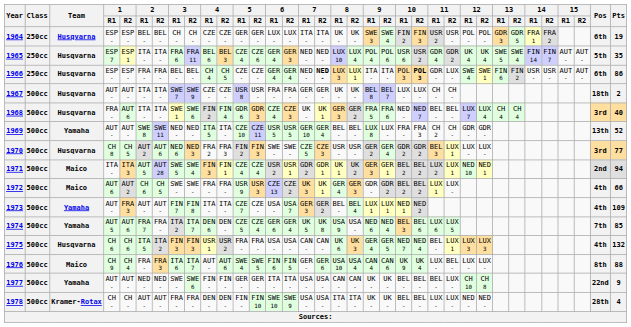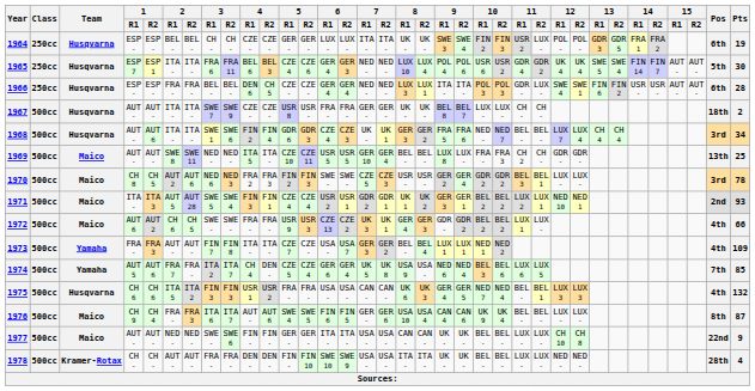 <table class="wikitable" style="text-align:center; font-size:70%">
 <tr>
 <th valign="middle" rowspan=2>Year</th>
 <th valign="middle" rowspan=2>Class</th>
 <th valign="middle" rowspan=2>Team</th>
 <th colspan=2>1</th>
 <th colspan=2>2</th>
 <th colspan=2>3</th>
 <th colspan=2>4</th>
 <th colspan=2>5</th>
 <th colspan=2>6</th>
 <th colspan=2>7</th>
 <th colspan=2>8</th>
 <th colspan=2>9</th>
 <th colspan=2>10</th>
 <th colspan=2>11</th>
 <th colspan=2>12</th>
 <th colspan=2>13</th>
 <th colspan=2>14</th>
 <th colspan=2>15</th>
 <th rowspan=2>Pos</th>
 <th rowspan=2>Pts</th>
 </tr>
 <tr>
 <th>R1</th>
 <th>R2</th>
 <th>R1</th>
 <th>R2</th>
 <th>R1</th>
 <th>R2</th>
 <th>R1</th>
 <th>R2</th>
 <th>R1</th>
 <th>R2</th>
 <th>R1</th>
 <th>R2</th>
 <th>R1</th>
 <th>R2</th>
 <th>R1</th>
 <th>R2</th>
 <th>R1</th>
 <th>R2</th>
 <th>R1</th>
 <th>R2</th>
 <th>R1</th>
 <th>R2</th>
 <th>R1</th>
 <th>R2</th>
 <th>R1</th>
 <th>R2</th>
 <th>R1</th>
 <th>R2</th>
 <th>R1</th>
 <th>R2</th>
 </tr>
 <tr>
 <th><a href='#'>1964</a></th>
 <th>250cc</th>
 <th><a href='#'>Husqvarna</a></th>
 <td>ESP<br><small>-</small></td>
 <td>ESP<br><small>-</small></td>
 <td>BEL<br><small>-</small></td>
 <td>BEL<br><small>-</small></td>
 <td>CH<br><small>-</small></td>
 <td>CH<br><small>-</small></td>
 <td>CZE<br><small>-</small></td>
 <td>CZE<br><small>-</small></td>
 <td>GER<br><small>-</small></td>
 <td>GER<br><small>-</small></td>
 <td>LUX<br><small>-</small></td>
 <td>LUX<br><small>-</small></td>
 <td>ITA<br><small>-</small></td>
 <td>ITA<br><small>-</small></td>
 <td>UK<br><small>-</small></td>
 <td>UK<br><small>-</small></td>
 <td style="background:#ffdf9f;">SWE<br><small>3</small></td>
 <td style="background:#dfffdf;">SWE<br><small>4</small></td>
 <td style="background:#dfdfdf;">FIN<br><small>2</small></td>
 <td style="background:#ffdf9f;">FIN<br><small>3</small></td>
 <td style="background:#dfdfdf;">USR<br><small>2</small></td>
-<td>USR<br><small>-</small></td>
+<td>LUX<br><small>-</small></td>
 <td>POL<br><small>-</small></td>
 <td>POL<br><small>-</small></td>
 <td style="background:#ffdf9f;">GDR<br><small>3</small></td>
 <td style="background:#dfffdf;">GDR<br><small>5</small></td>
 <td style="background:#ffffbf;">FRA<br><small>1</small></td>
 <td style="background:#dfdfdf;">FRA<br><small>2</small></td>
 <td></td>
 <td></td>
 <th>6th</th>
 <th>19</th>
 </tr>
 <tr>
 <th><a href='#'>1965</a></th>
 <th>250cc</th>
 <th>Husqvarna</th>
 <td style="background:#dfffdf;">ESP<br><small>7</small></td>
 <td style="background:#ffffbf;">ESP<br><small>1</small></td>
 <td>ITA<br><small>-</small></td>
 <td>ITA<br><small>-</small></td>
 <td style="background:#dfffdf;">FRA<br><small>6</small></td>
 <td style="background:#cfcfff;">FRA<br><small>11</small></td>
 <td style="background:#dfffdf;">BEL<br><small>6</small></td>
 <td style="background:#ffdf9f;">BEL<br><small>3</small></td>
 <td style="background:#dfffdf;">CZE<br><small>4</small></td>
 <td style="background:#dfffdf;">CZE<br><small>6</small></td>
 <td style="background:#dfffdf;">GER<br><small>4</small></td>
 <td style="background:#ffdf9f;">GER<br><small>3</small></td>
 <td>NED<br><small>-</small></td>
 <td>NED<br><small>-</small></td>
 <td style="background:#cfcfff;">LUX<br><small>10</small></td>
 <td style="background:#dfffdf;">LUX<br><small>4</small></td>
 <td style="background:#dfffdf;">POL<br><small>4</small></td>
 <td style="background:#dfffdf;">POL<br><small>6</small></td>
 <td style="background:#dfffdf;">USR<br><small>6</small></td>
 <td style="background:#dfdfdf;">USR<br><small>2</small></td>
 <td style="background:#dfffdf;">GDR<br><small>4</small></td>
 <td style="background:#dfdfdf;">GDR<br><small>2</small></td>
 <td style="background:#dfffdf;">UK<br><small>4</small></td>
 <td style="background:#dfffdf;">UK<br><small>4</small></td>
 <td style="background:#dfffdf;">SWE<br><small>5</small></td>
 <td style="background:#dfffdf;">SWE<br><small>4</small></td>
 <td style="background:#cfcfff;">FIN<br><small>14</small></td>
 <td style="background:#cfcfff;">FIN<br><small>7</small></td>
 <td>AUT<br><small>-</small></td>
 <td>AUT<br><small>-</small></td>
 <th>5th</th>
-<th>35</th>
+<th>30</th>
 </tr>
 <tr>
 <th><a href='#'>1966</a></th>
 <th>250cc</th>
 <th>Husqvarna</th>
 <td>ESP<br><small>-</small></td>
 <td>ESP<br><small>-</small></td>
 <td>FRA<br><small>-</small></td>
 <td>FRA<br><small>-</small></td>
 <td>BEL<br><small>-</small></td>
 <td>BEL<br><small>-</small></td>
-<td style="background:#dfffdf;">CH<br><small>4</small></td>
+<td style="background:#dfffdf;">DEN<br><small>6</small></td>
 <td style="background:#dfffdf;">CH<br><small>5</small></td>
 <td>CZE<br><small>-</small></td>
 <td>CZE<br><small>-</small></td>
 <td style="background:#dfffdf;">GER<br><small>4</small></td>
 <td style="background:#dfffdf;">GER<br><small>4</small></td>
 <td>NED<br><small>-</small></td>
-<td><strong>NED<br><small>-</small></strong></td>
+<td>NED<br><small>-</small></td>
 <td style="background:#ffdf9f;">LUX<br><small>3</small></td>
 <td style="background:#ffffbf;">LUX<br><small>1</small></td>
 <td>ITA<br><small>-</small></td>
 <td>ITA<br><small>-</small></td>
 <td style="background:#ffdf9f;">POL<br><small>3</small></td>
-<td style="background:#ffdf9f;"><strong>POL<br><small>3</small></strong></td>
+<td style="background:#ffdf9f;">POL<br><small>3</small></td>
 <td>GDR<br><small>-</small></td>
 <td>LUX<br><small>-</small></td>
 <td style="background:#dfffdf;">SWE<br><small>4</small></td>
 <td style="background:#ffffbf;">SWE<br><small>1</small></td>
 <td style="background:#dfffdf;">FIN<br><small>6</small></td>
 <td style="background:#dfdfdf;">FIN<br><small>2</small></td>
 <td>USR<br><small>-</small></td>
 <td>USR<br><small>-</small></td>
 <td>AUT<br><small>-</small></td>
 <td>AUT<br><small>-</small></td>
 <th>6th</th>
-<th>86</th>
+<th>28</th>
 </tr>
 <tr>
 <th><a href='#'>1967</a></th>
 <th>500cc</th>
 <th>Husqvarna</th>
 <td>AUT<br><small>-</small></td>
 <td>AUT<br><small>-</small></td>
 <td>ITA<br><small>-</small></td>
 <td>ITA<br><small>-</small></td>
 <td style="background:#cfcfff;">SWE<br><small>7</small></td>
 <td style="background:#cfcfff;">SWE<br><small>9</small></td>
 <td>CZE<br><small>-</small></td>
 <td>CZE<br><small>-</small></td>
 <td style="background:#cfcfff;">USR<br><small>8</small></td>
 <td>USR<br><small>-</small></td>
 <td>FRA<br><small>-</small></td>
 <td>FRA<br><small>-</small></td>
 <td>GER<br><small>-</small></td>
 <td>GER<br><small>-</small></td>
 <td>UK<br><small>-</small></td>
 <td>UK<br><small>-</small></td>
 <td style="background:#cfcfff;">BEL<br><small>8</small></td>
 <td style="background:#cfcfff;">BEL<br><small>7</small></td>
 <td>LUX<br><small>-</small></td>
 <td>LUX<br><small>-</small></td>
 <td>CH<br><small>-</small></td>
 <td>CH<br><small>-</small></td>
 <td></td>
 <td></td>
 <td></td>
 <td></td>
 <td></td>
 <td></td>
 <td></td>
 <td></td>
 <th>18th</th>
 <th>2</th>
 </tr>
 <tr>
 <th><a href='#'>1968</a></th>
 <th>500cc</th>
 <th>Husqvarna</th>
-<td>FRA<br><small>-</small></td>
+<td>AUT<br><small>-</small></td>
 <td style="background:#dfffdf;">AUT<br><small>6</small></td>
 <td>ITA<br><small>-</small></td>
 <td>ITA<br><small>-</small></td>
 <td style="background:#ffffbf;">SWE<br><small>1</small></td>
 <td style="background:#dfffdf;">SWE<br><small>6</small></td>
 <td style="background:#dfdfdf;">FIN<br><small>2</small></td>
 <td style="background:#dfffdf;">FIN<br><small>4</small></td>
 <td style="background:#dfffdf;">GDR<br><small>6</small></td>
 <td style="background:#ffdf9f;">GDR<br><small>3</small></td>
 <td style="background:#dfffdf;">CZE<br><small>4</small></td>
 <td style="background:#ffdf9f;">CZE<br><small>3</small></td>
 <td>UK<br><small>-</small></td>
 <td style="background:#ffffbf;">UK<br><small>1</small></td>
 <td style="background:#ffdf9f;">GER<br><small>3</small></td>
 <td style="background:#dfdfdf;">GER<br><small>2</small></td>
 <td style="background:#dfffdf;">FRA<br><small>5</small></td>
 <td style="background:#dfffdf;">FRA<br><small>6</small></td>
 <td>NED<br><small>-</small></td>
 <td style="background:#cfcfff;">NED<br><small>7</small></td>
 <td>BEL<br><small>-</small></td>
 <td>BEL<br><small>-</small></td>
 <td style="background:#cfcfff;">LUX<br><small>7</small></td>
 <td style="background:#dfffdf;">LUX<br><small>4</small></td>
 <td style="background:#dfffdf;">CH<br><small>4</small></td>
 <td style="background:#dfffdf;">CH<br><small>4</small></td>
 <td></td>
 <td></td>
 <td></td>
 <td></td>
 <th style="background:#FFDF9F;">3rd</th>
-<th style="background:#FFDF9F;">40</th>
+<th style="background:#FFDF9F;">34</th>
 </tr>
 <tr>
 <th><a href='#'>1969</a></th>
 <th>500cc</th>
-<th>Yamaha</th>
+<th><a href='#'>Maico</a></th>
 <td>AUT<br><small>-</small></td>
 <td>AUT<br><small>-</small></td>
 <td style="background:#dfffdf;">SWE<br><small>8</small></td>
 <td style="background:#cfcfff;">SWE<br><small>11</small></td>
 <td>NED<br><small>-</small></td>
 <td>NED<br><small>-</small></td>
 <td style="background:#dfffdf;">ITA<br><small>5</small></td>
 <td>ITA<br><small>-</small></td>
 <td style="background:#dfffdf;">CZE<br><small>10</small></td>
 <td style="background:#cfcfff;">CZE<br><small>11</small></td>
 <td style="background:#dfffdf;">USR<br><small>5</small></td>
 <td style="background:#dfffdf;">USR<br><small>5</small></td>
 <td style="background:#dfffdf;">GER<br><small>10</small></td>
 <td style="background:#dfffdf;">GER<br><small>4</small></td>
 <td>BEL<br><small>-</small></td>
 <td>BEL<br><small>-</small></td>
 <td style="background:#dfffdf;">LUX<br><small>8</small></td>
 <td>LUX<br><small>-</small></td>
 <td>FRA<br><small>-</small></td>
 <td>FRA<br><small>3</small></td>
 <td>CH<br><small>2</small></td>
 <td>CH<br><small>-</small></td>
 <td>GDR<br><small>-</small></td>
 <td>GDR<br><small>-</small></td>
 <td></td>
 <td></td>
 <td></td>
 <td></td>
 <td></td>
 <td></td>
 <th>13th</th>
-<th>52</th>
+<th>25</th>
 </tr>
 <tr>
 <th><a href='#'>1970</a></th>
 <th>500cc</th>
-<th>Husqvarna</th>
+<th>Maico</th>
 <td style="background:#dfffdf;">CH<br><small>8</small></td>
 <td style="background:#dfffdf;">CH<br><small>5</small></td>
 <td style="background:#dfdfdf;">AUT<br><small>2</small></td>
 <td style="background:#dfffdf;">AUT<br><small>6</small></td>
 <td style="background:#dfffdf;">NED<br><small>6</small></td>
 <td style="background:#ffdf9f;">NED<br><small>3</small></td>
 <td>FRA<br><small>2</small></td>
 <td>FRA<br><small>3</small></td>
 <td style="background:#dfdfdf;">FIN<br><small>2</small></td>
 <td style="background:#ffdf9f;">FIN<br><small>3</small></td>
 <td>SWE<br><small>-</small></td>
 <td>SWE<br><small>-</small></td>
 <td style="background:#dfffdf;">CZE<br><small>5</small></td>
 <td style="background:#ffdf9f;">CZE<br><small>3</small></td>
 <td>USR<br><small>-</small></td>
 <td>USR<br><small>-</small></td>
 <td style="background:#dfdfdf;">GER<br><small>2</small></td>
 <td style="background:#dfffdf;">GER<br><small>4</small></td>
 <td style="background:#dfdfdf;">GDR<br><small>2</small></td>
 <td style="background:#dfdfdf;">GDR<br><small>2</small></td>
 <td style="background:#ffdf9f;">BEL<br><small>3</small></td>
-<td style="background:#ffffbf;">LUX<br><small>1</small></td>
+<td style="background:#ffffbf;">BEL<br><small>1</small></td>
 <td>LUX<br><small>-</small></td>
 <td>LUX<br><small>-</small></td>
 <td></td>
 <td></td>
 <td></td>
 <td></td>
 <td></td>
 <td></td>
 <th style="background:#FFDF9F;">3rd</th>
-<th style="background:#FFDF9F;">77</th>
+<th style="background:#FFDF9F;">78</th>
 </tr>
 <tr>
 <th><a href='#'>1971</a></th>
 <th>500cc</th>
 <th>Maico</th>
 <td>ITA<br><small>-</small></td>
 <td style="background:#ffdf9f;">ITA<br><small>3</small></td>
 <td style="background:#dfffdf;">AUT<br><small>5</small></td>
 <td style="background:#cfcfff;">AUT<br><small>28</small></td>
 <td style="background:#dfffdf;">SWE<br><small>5</small></td>
 <td style="background:#dfffdf;">SWE<br><small>4</small></td>
 <td style="background:#ffdf9f;">FIN<br><small>3</small></td>
 <td style="background:#ffffbf;">FIN<br><small>1</small></td>
 <td style="background:#dfffdf;">CZE<br><small>4</small></td>
 <td style="background:#dfffdf;">CZE<br><small>4</small></td>
 <td style="background:#dfdfdf;">USR<br><small>2</small></td>
 <td style="background:#ffffbf;">USR<br><small>1</small></td>
 <td style="background:#dfdfdf;">GDR<br><small>2</small></td>
 <td style="background:#ffffbf;">GDR<br><small>1</small></td>
 <td style="background:#ffffbf;">UK<br><small>1</small></td>
 <td style="background:#dfdfdf;">UK<br><small>2</small></td>
 <td style="background:#ffdf9f;">GER<br><small>3</small></td>
 <td style="background:#ffffbf;">GER<br><small>1</small></td>
 <td style="background:#dfdfdf;">BEL<br><small>2</small></td>
 <td style="background:#dfdfdf;">BEL<br><small>2</small></td>
 <td style="background:#dfdfdf;">LUX<br><small>2</small></td>
 <td style="background:#ffffbf;">LUX<br><small>1</small></td>
 <td style="background:#dfffdf;">NED<br><small>10</small></td>
 <td style="background:#ffffbf;">NED<br><small>1</small></td>
 <td></td>
 <td></td>
 <td></td>
 <td></td>
 <td></td>
 <td></td>
 <th style="background:#DFDFDF;">2nd</th>
-<th style="background:#DFDFDF;">94</th>
+<th style="background:#DFDFDF;">93</th>
 </tr>
 <tr>
 <th><a href='#'>1972</a></th>
 <th>500cc</th>
 <th>Maico</th>
 <td style="background:#dfffdf;">AUT<br><small>6</small></td>
 <td style="background:#dfdfdf;">AUT<br><small>2</small></td>
 <td style="background:#dfffdf;">CH<br><small>6</small></td>
 <td style="background:#dfffdf;">CH<br><small>5</small></td>
 <td>SWE<br><small>-</small></td>
 <td>SWE<br><small>-</small></td>
 <td>FRA<br><small>-</small></td>
 <td>FRA<br><small>-</small></td>
 <td style="background:#dfffdf;">USR<br><small>9</small></td>
 <td style="background:#ffdf9f;">USR<br><small>3</small></td>
 <td style="background:#cfcfff;">CZE<br><small>13</small></td>
 <td style="background:#dfdfdf;">CZE<br><small>2</small></td>
 <td style="background:#ffdf9f;">UK<br><small>3</small></td>
 <td style="background:#ffffbf;">UK<br><small>1</small></td>
 <td style="background:#dfffdf;">GER<br><small>4</small></td>
 <td style="background:#ffdf9f;">GER<br><small>3</small></td>
 <td>GDR<br><small>-</small></td>
 <td style="background:#dfdfdf;">GDR<br><small>2</small></td>
 <td style="background:#dfdfdf;">BEL<br><small>2</small></td>
 <td style="background:#dfdfdf;">BEL<br><small>2</small></td>
 <td style="background:#ffffbf;">LUX<br><small>1</small></td>
 <td>LUX<br><small>-</small></td>
 <td></td>
 <td></td>
 <td></td>
 <td></td>
 <td></td>
 <td></td>
 <td></td>
 <td></td>
 <th>4th</th>
 <th>66</th>
 </tr>
 <tr>
 <th><a href='#'>1973</a></th>
 <th>500cc</th>
 <th><a href='#'>Yamaha</a></th>
-<td>AUT<br><small>-</small></td>
+<td>FRA<br><small>-</small></td>
 <td style="background:#ffdf9f;">FRA<br><small>3</small></td>
 <td>AUT<br><small>-</small></td>
 <td>AUT<br><small>-</small></td>
 <td style="background:#dfffdf;">FIN<br><small>7</small></td>
 <td style="background:#dfffdf;">FIN<br><small>8</small></td>
 <td>ITA<br><small>-</small></td>
 <td>ITA<br><small>-</small></td>
 <td style="background:#dfffdf;">CZE<br><small>7</small></td>
 <td>CZE<br><small>-</small></td>
 <td>USA<br><small>-</small></td>
 <td style="background:#dfffdf;">USA<br><small>7</small></td>
 <td style="background:#ffdf9f;">GER<br><small>3</small></td>
 <td style="background:#dfdfdf;">GER<br><small>2</small></td>
 <td>BEL<br><small>-</small></td>
 <td style="background:#dfffdf;">BEL<br><small>4</small></td>
 <td style="background:#ffffbf;">LUX<br><small>1</small></td>
 <td style="background:#ffffbf;">LUX<br><small>1</small></td>
 <td style="background:#ffffbf;">NED<br><small>1</small></td>
 <td style="background:#dfdfdf;">NED<br><small>2</small></td>
 <td></td>
 <td></td>
 <td></td>
 <td></td>
 <td></td>
 <td></td>
 <td></td>
 <td></td>
 <td></td>
 <td></td>
 <th>4th</th>
 <th>109</th>
 </tr>
 <tr>
 <th><a href='#'>1974</a></th>
 <th>500cc</th>
 <th>Yamaha</th>
 <td style="background:#dfffdf;">AUT<br><small>5</small></td>
 <td style="background:#dfffdf;">AUT<br><small>6</small></td>
 <td style="background:#dfffdf;">FRA<br><small>7</small></td>
 <td>FRA<br><small>-</small></td>
 <td style="background:#dfdfdf;">ITA<br><small>2</small></td>
 <td style="background:#dfffdf;">ITA<br><small>7</small></td>
-<td style="background:#dfffdf;">DEN<br><small>6</small></td>
+<td style="background:#dfffdf;">CH<br><small>4</small></td>
 <td>DEN<br><small>-</small></td>
 <td style="background:#dfffdf;">CZE<br><small>5</small></td>
 <td style="background:#dfffdf;">CZE<br><small>4</small></td>
 <td style="background:#dfffdf;">GER<br><small>6</small></td>
 <td style="background:#dfffdf;">GER<br><small>4</small></td>
 <td style="background:#dfffdf;">UK<br><small>5</small></td>
 <td style="background:#dfffdf;">UK<br><small>8</small></td>
 <td style="background:#dfffdf;">USA<br><small>9</small></td>
 <td>USA<br><small>-</small></td>
 <td style="background:#dfffdf;">NED<br><small>6</small></td>
 <td style="background:#dfffdf;">NED<br><small>4</small></td>
 <td style="background:#ffdf9f;">BEL<br><small>3</small></td>
 <td style="background:#dfffdf;">BEL<br><small>6</small></td>
 <td style="background:#dfffdf;">LUX<br><small>6</small></td>
 <td style="background:#dfffdf;">LUX<br><small>5</small></td>
 <td></td>
 <td></td>
 <td></td>
 <td></td>
 <td></td>
 <td></td>
 <td></td>
 <td></td>
 <th>7th</th>
 <th>85</th>
 </tr>
 <tr>
 <th><a href='#'>1975</a></th>
 <th>500cc</th>
 <th>Husqvarna</th>
 <td style="background:#dfffdf;">CH<br><small>6</small></td>
 <td style="background:#dfffdf;">CH<br><small>6</small></td>
 <td style="background:#dfffdf;">ITA<br><small>5</small></td>
 <td style="background:#dfdfdf;">ITA<br><small>2</small></td>
 <td style="background:#ffdf9f;">FIN<br><small>3</small></td>
 <td style="background:#ffdf9f;">FIN<br><small>3</small></td>
 <td style="background:#ffffbf;">USR<br><small>1</small></td>
 <td style="background:#dfdfdf;">USR<br><small>2</small></td>
 <td>FRA<br><small>-</small></td>
 <td>FRA<br><small>-</small></td>
 <td>USA<br><small>-</small></td>
 <td>USA<br><small>-</small></td>
 <td>CAN<br><small>-</small></td>
 <td>CAN<br><small>-</small></td>
 <td style="background:#dfffdf;">UK<br><small>6</small></td>
 <td style="background:#ffdf9f;">UK<br><small>3</small></td>
 <td style="background:#dfffdf;">GER<br><small>4</small></td>
 <td style="background:#dfffdf;">GER<br><small>5</small></td>
 <td style="background:#dfffdf;">NED<br><small>7</small></td>
 <td style="background:#dfffdf;">NED<br><small>4</small></td>
 <td>BEL<br><small>-</small></td>
-<td style="background:#ffffbf;">LUX<br><small>1</small></td>
+<td style="background:#ffffbf;">BEL<br><small>1</small></td>
 <td style="background:#ffdf9f;">LUX<br><small>3</small></td>
 <td style="background:#ffdf9f;">LUX<br><small>3</small></td>
 <td></td>
 <td></td>
 <td></td>
 <td></td>
 <td></td>
 <td></td>
 <th>4th</th>
 <th>132</th>
 </tr>
 <tr>
 <th><a href='#'>1976</a></th>
 <th>500cc</th>
 <th>Maico</th>
 <td style="background:#dfffdf;">CH<br><small>9</small></td>
 <td style="background:#dfffdf;">CH<br><small>4</small></td>
 <td>FRA<br><small>-</small></td>
 <td style="background:#ffdf9f;">FRA<br><small>3</small></td>
 <td style="background:#dfffdf;">ITA<br><small>6</small></td>
 <td style="background:#dfffdf;">ITA<br><small>7</small></td>
 <td>AUT<br><small>-</small></td>
 <td style="background:#dfffdf;">AUT<br><small>6</small></td>
 <td style="background:#dfffdf;">SWE<br><small>4</small></td>
 <td style="background:#dfffdf;">SWE<br><small>5</small></td>
 <td style="background:#dfffdf;">FIN<br><small>6</small></td>
 <td style="background:#dfffdf;">FIN<br><small>5</small></td>
 <td>GER<br><small>-</small></td>
 <td style="background:#dfffdf;">GER<br><small>6</small></td>
 <td style="background:#dfffdf;">USA<br><small>10</small></td>
 <td style="background:#dfffdf;">USA<br><small>4</small></td>
 <td style="background:#dfffdf;">CAN<br><small>4</small></td>
 <td style="background:#dfffdf;">CAN<br><small>6</small></td>
 <td style="background:#dfffdf;">UK<br><small>9</small></td>
 <td style="background:#dfffdf;">UK<br><small>4</small></td>
-<td>LUX<br><small>-</small></td>
+<td>BEL<br><small>-</small></td>
 <td>BEL<br><small>-</small></td>
 <td>LUX<br><small>-</small></td>
 <td>LUX<br><small>-</small></td>
 <td></td>
 <td></td>
 <td></td>
 <td></td>
 <td></td>
 <td></td>
 <th>8th</th>
-<th>88</th>
+<th>87</th>
 </tr>
 <tr>
 <th><a href='#'>1977</a></th>
 <th>500cc</th>
-<th>Yamaha</th>
+<th>Maico</th>
 <td>AUT<br><small>-</small></td>
 <td>AUT<br><small>-</small></td>
 <td>NED<br><small>-</small></td>
 <td>NED<br><small>-</small></td>
 <td>SWE<br><small>-</small></td>
 <td style="background:#dfffdf;">SWE<br><small>6</small></td>
 <td>FIN<br><small>-</small></td>
 <td>FIN<br><small>-</small></td>
 <td>GER<br><small>-</small></td>
 <td>GER<br><small>-</small></td>
 <td>ITA<br><small>-</small></td>
 <td>ITA<br><small>-</small></td>
 <td>USA<br><small>-</small></td>
 <td>USA<br><small>-</small></td>
 <td>CAN<br><small>-</small></td>
 <td>CAN<br><small>-</small></td>
 <td>UK<br><small>-</small></td>
 <td>UK<br><small>-</small></td>
 <td>BEL<br><small>-</small></td>
 <td>BEL<br><small>-</small></td>
-<td>BEL<br><small>-</small></td>
+<td>LUX<br><small>-</small></td>
 <td>LUX<br><small>-</small></td>
 <td style="background:#dfffdf;">CH<br><small>10</small></td>
 <td style="background:#dfffdf;">CH<br><small>8</small></td>
 <td></td>
 <td></td>
 <td></td>
 <td></td>
 <td></td>
 <td></td>
 <th>22nd</th>
 <th>9</th>
 </tr>
 <tr>
 <th><a href='#'>1978</a></th>
 <th>500cc</th>
 <th>Kramer-<a href='#'>Rotax</a></th>
 <td>CH<br><small>-</small></td>
 <td>CH<br><small>-</small></td>
 <td>AUT<br><small>-</small></td>
 <td>AUT<br><small>-</small></td>
 <td>FRA<br><small>-</small></td>
 <td>FRA<br><small>-</small></td>
 <td>DEN<br><small>-</small></td>
 <td>DEN<br><small>-</small></td>
 <td>FIN<br><small>-</small></td>
 <td style="background:#dfffdf;">FIN<br><small>10</small></td>
 <td style="background:#dfffdf;">SWE<br><small>10</small></td>
 <td style="background:#dfffdf;">SWE<br><small>9</small></td>
 <td>USA<br><small>-</small></td>
 <td>USA<br><small>-</small></td>
 <td>ITA<br><small>-</small></td>
 <td>ITA<br><small>-</small></td>
 <td>UK<br><small>-</small></td>
 <td>UK<br><small>-</small></td>
 <td>BEL<br><small>-</small></td>
 <td>BEL<br><small>-</small></td>
 <td>LUX<br><small>-</small></td>
 <td>LUX<br><small>-</small></td>
 <td>NED<br><small>-</small></td>
 <td>NED<br><small>-</small></td>
 <td></td>
 <td></td>
 <td></td>
 <td></td>
 <td></td>
 <td></td>
 <th>28th</th>
 <th>4</th>
 </tr>
 <tr>
 <th colspan=35>Sources:</th>
 </tr>
 </table>
